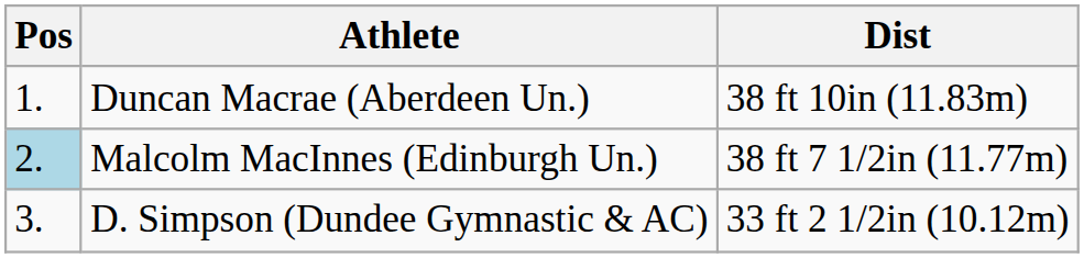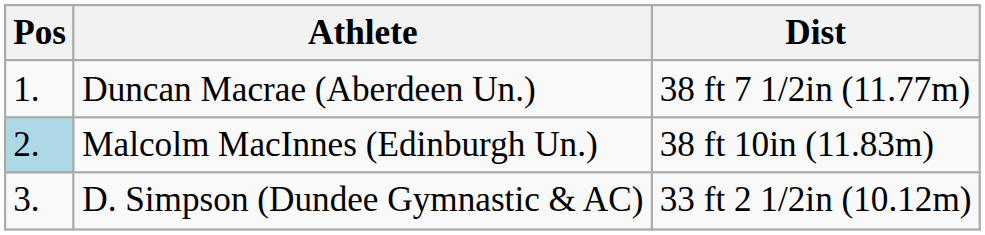 <table class="wikitable">
 <tr>
 <th>Pos</th>
 <th>Athlete</th>
 <th>Dist</th>
 </tr>
 <tr>
 <td>1.</td>
 <td>Duncan Macrae (Aberdeen Un.)</td>
-<td>38 ft 10in (11.83m)</td>
+<td>38 ft 7 1/2in (11.77m)</td>
 </tr>
 <tr>
 <td style="background: lightblue;">2.</td>
 <td>Malcolm MacInnes (Edinburgh Un.)</td>
-<td>38 ft 7 1/2in (11.77m)</td>
+<td>38 ft 10in (11.83m)</td>
 </tr>
 <tr>
 <td>3.</td>
 <td>D. Simpson (Dundee Gymnastic & AC)</td>
 <td>33 ft 2 1/2in (10.12m)</td>
 </tr>
 </table>
